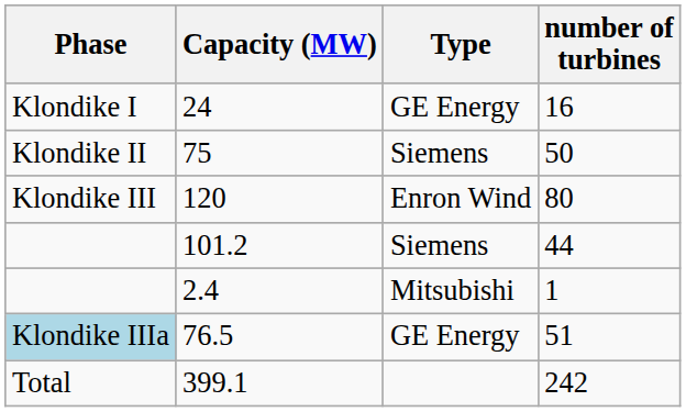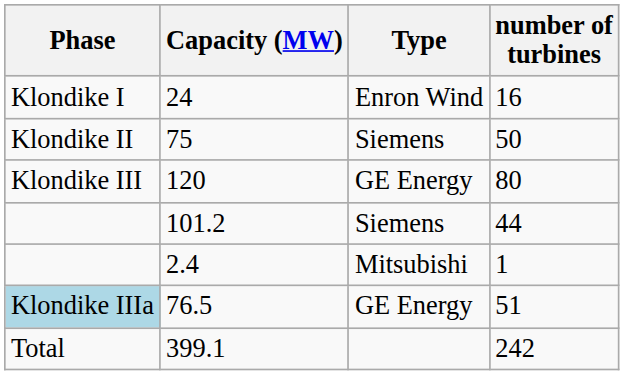 <table class="wikitable sortable">
 <tr>
 <th>Phase</th>
 <th>Capacity (<a href='#'>MW</a>)</th>
 <th>Type</th>
 <th>number of<br>turbines</th>
 </tr>
 <tr>
 <td>Klondike I</td>
 <td>24</td>
-<td>GE Energy</td>
+<td>Enron Wind</td>
 <td>16</td>
 </tr>
 <tr>
 <td>Klondike II</td>
 <td>75</td>
 <td>Siemens</td>
 <td>50</td>
 </tr>
 <tr>
 <td>Klondike III</td>
 <td>120</td>
-<td>Enron Wind</td>
+<td>GE Energy</td>
 <td>80</td>
 </tr>
 <tr>
 <td></td>
 <td>101.2</td>
 <td>Siemens</td>
 <td>44</td>
 </tr>
 <tr>
 <td></td>
 <td>2.4</td>
 <td>Mitsubishi</td>
 <td>1</td>
 </tr>
 <tr>
 <td style="background: lightblue;">Klondike IIIa</td>
 <td>76.5</td>
 <td>GE Energy</td>
 <td>51</td>
 </tr>
 <tr>
 <td>Total</td>
 <td>399.1</td>
 <td></td>
 <td>242</td>
 </tr>
 </table>
